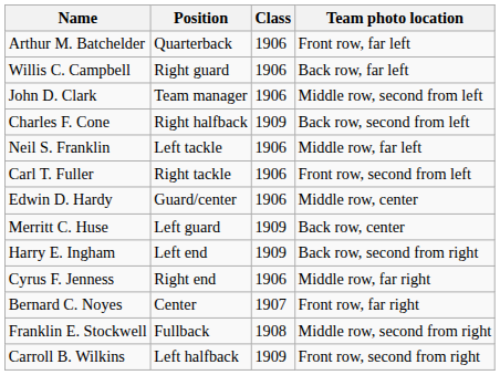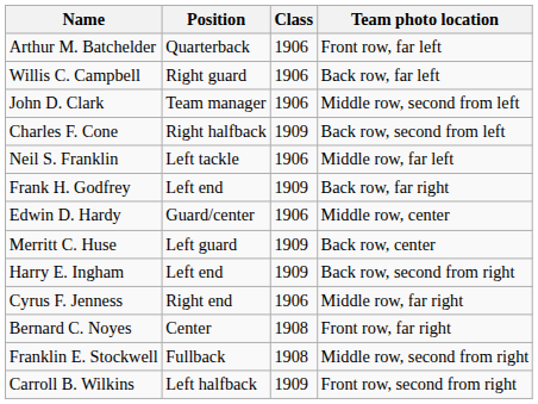 <table class="wikitable" style="text-align:left; font-size: 95%;">
 <tr>
 <th>Name</th>
 <th>Position</th>
 <th>Class</th>
 <th>Team photo location</th>
 </tr>
 <tr>
 <td>Arthur M. Batchelder</td>
 <td>Quarterback</td>
 <td>1906</td>
 <td>Front row, far left</td>
 </tr>
 <tr>
 <td>Willis C. Campbell</td>
 <td>Right guard</td>
 <td>1906</td>
 <td>Back row, far left</td>
 </tr>
 <tr>
 <td>John D. Clark</td>
 <td>Team manager</td>
 <td>1906</td>
 <td>Middle row, second from left</td>
 </tr>
 <tr>
 <td>Charles F. Cone</td>
 <td>Right halfback</td>
 <td>1909</td>
 <td>Back row, second from left</td>
 </tr>
 <tr>
 <td>Neil S. Franklin</td>
 <td>Left tackle</td>
 <td>1906</td>
 <td>Middle row, far left</td>
 </tr>
 <tr>
-<td>Carl T. Fuller</td>
-<td>Right tackle</td>
-<td>1906</td>
-<td>Front row, second from left</td>
+<td>Frank H. Godfrey</td>
+<td>Left end</td>
+<td>1909</td>
+<td>Back row, far right</td>
 </tr>
 <tr>
 <td>Edwin D. Hardy</td>
 <td>Guard/center</td>
 <td>1906</td>
 <td>Middle row, center</td>
 </tr>
 <tr>
 <td>Merritt C. Huse</td>
 <td>Left guard</td>
 <td>1909</td>
 <td>Back row, center</td>
 </tr>
 <tr>
 <td>Harry E. Ingham</td>
 <td>Left end</td>
 <td>1909</td>
 <td>Back row, second from right</td>
 </tr>
 <tr>
 <td>Cyrus F. Jenness</td>
 <td>Right end</td>
 <td>1906</td>
 <td>Middle row, far right</td>
 </tr>
 <tr>
 <td>Bernard C. Noyes</td>
 <td>Center</td>
-<td>1907</td>
+<td>1908</td>
 <td>Front row, far right</td>
 </tr>
 <tr>
 <td>Franklin E. Stockwell</td>
 <td>Fullback</td>
 <td>1908</td>
 <td>Middle row, second from right</td>
 </tr>
 <tr>
 <td>Carroll B. Wilkins</td>
 <td>Left halfback</td>
 <td>1909</td>
 <td>Front row, second from right</td>
 </tr>
 </table>
